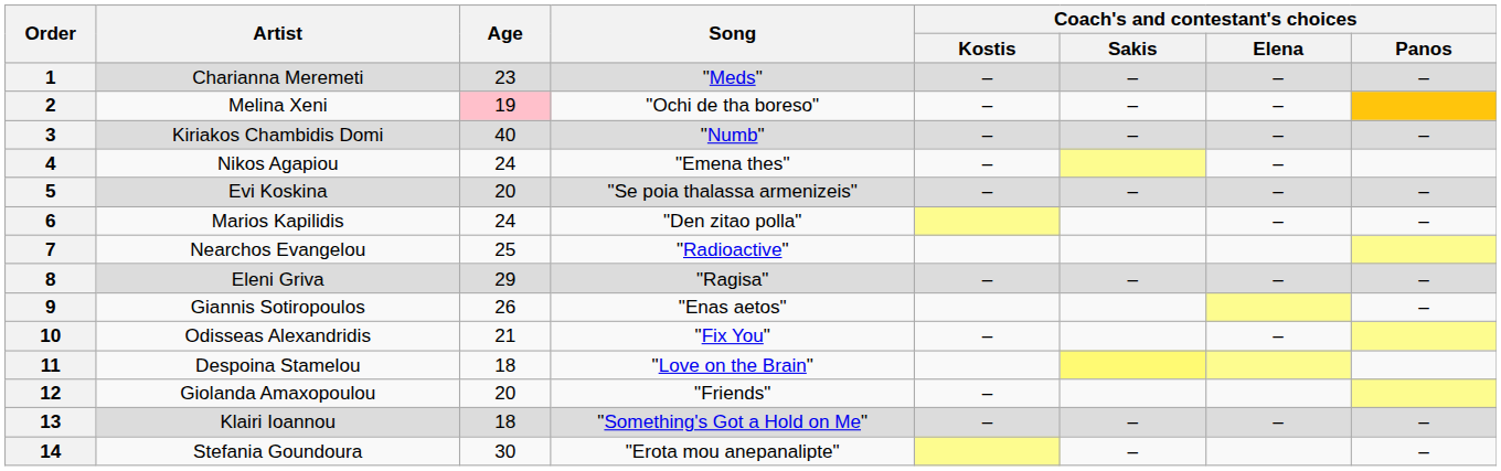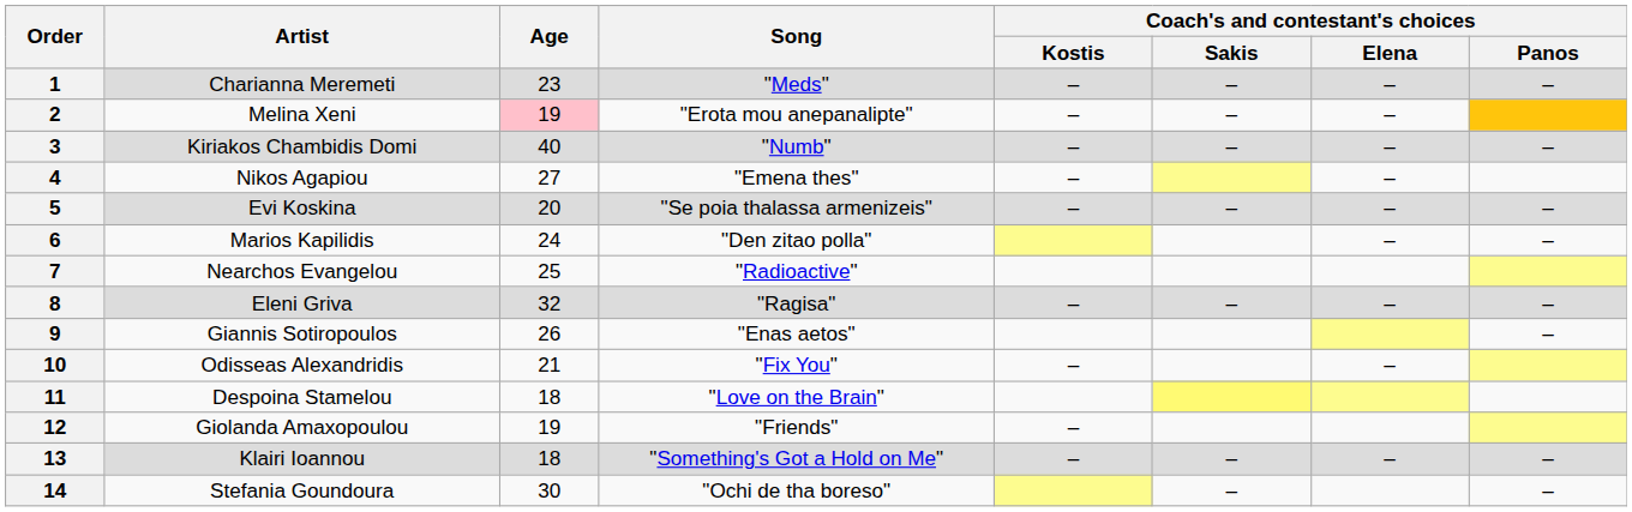 <table class="wikitable" style="text-align:center; line-height:17px; width:100%;">
 <tr>
 <th scope="col" rowspan="2" width="05%">Order</th>
 <th scope="col" rowspan="2" width="20%">Artist</th>
 <th scope="col" rowspan="2" width="05%">Age</th>
 <th scope="col" rowspan="2" width="20%">Song</th>
 <th scope="col" colspan="4" width="32%">Coach's and contestant's choices</th>
 </tr>
 <tr>
 <th width="08%">Kostis</th>
 <th width="08%">Sakis</th>
 <th width="08%">Elena</th>
 <th width="08%">Panos</th>
 </tr>
 <tr style="background: #DCDCDC;" |>
 <th>1</th>
 <td>Charianna Meremeti</td>
 <td>23</td>
 <td>"<a href='#'>Meds</a>"</td>
 <td>–</td>
 <td>–</td>
 <td>–</td>
 <td>–</td>
 </tr>
 <tr>
 <th>2</th>
 <td>Melina Xeni</td>
 <td style="background: pink;">19</td>
-<td>"Ochi de tha boreso"</td>
+<td>"Erota mou anepanalipte"</td>
 <td>–</td>
 <td>–</td>
 <td>–</td>
 <td style="background: #FFC50C;"></td>
 </tr>
 <tr style="background: #DCDCDC;" |>
 <th>3</th>
 <td>Kiriakos Chambidis Domi</td>
 <td>40</td>
 <td>"<a href='#'>Numb</a>"</td>
 <td>–</td>
 <td>–</td>
 <td>–</td>
 <td>–</td>
 </tr>
 <tr>
 <th>4</th>
 <td>Nikos Agapiou</td>
-<td>24</td>
+<td>27</td>
 <td>"Emena thes"</td>
 <td>–</td>
 <td style="background: #fdfc8f;"></td>
 <td>–</td>
 <td></td>
 </tr>
 <tr style="background: #DCDCDC;" |>
 <th>5</th>
 <td>Evi Koskina</td>
 <td>20</td>
 <td>"Se poia thalassa armenizeis"</td>
 <td>–</td>
 <td>–</td>
 <td>–</td>
 <td>–</td>
 </tr>
 <tr>
 <th>6</th>
 <td>Marios Kapilidis</td>
 <td>24</td>
 <td>"Den zitao polla"</td>
 <td style="background: #fdfc8f;"></td>
 <td></td>
 <td>–</td>
 <td>–</td>
 </tr>
 <tr>
 <th>7</th>
 <td>Nearchos Evangelou</td>
 <td>25</td>
 <td>"<a href='#'>Radioactive</a>"</td>
 <td></td>
 <td></td>
 <td></td>
 <td style="background: #fdfc8f;"></td>
 </tr>
 <tr style="background: #DCDCDC;" |>
 <th>8</th>
 <td>Eleni Griva</td>
-<td>29</td>
+<td>32</td>
 <td>"Ragisa"</td>
 <td>–</td>
 <td>–</td>
 <td>–</td>
 <td>–</td>
 </tr>
 <tr>
 <th>9</th>
 <td>Giannis Sotiropoulos</td>
 <td>26</td>
 <td>"Enas aetos"</td>
 <td></td>
 <td></td>
 <td style="background: #fdfc8f;"></td>
 <td>–</td>
 </tr>
 <tr>
 <th>10</th>
 <td>Odisseas Alexandridis</td>
 <td>21</td>
 <td>"<a href='#'>Fix You</a>"</td>
 <td>–</td>
 <td></td>
 <td>–</td>
 <td style="background: #fdfc8f;"></td>
 </tr>
 <tr>
 <th>11</th>
 <td>Despoina Stamelou</td>
 <td>18</td>
 <td>"<a href='#'>Love on the Brain</a>"</td>
 <td></td>
 <td bgcolor="#fffa73"><strong></strong></td>
 <td style="background: #fdfc8f;"></td>
 <td></td>
 </tr>
 <tr>
 <th>12</th>
 <td>Giolanda Amaxopoulou</td>
-<td>20</td>
+<td>19</td>
 <td>"Friends"</td>
 <td>–</td>
 <td></td>
 <td></td>
 <td style="background: #fdfc8f;"></td>
 </tr>
 <tr style="background: #DCDCDC;" |>
 <th>13</th>
 <td>Klairi Ioannou</td>
 <td>18</td>
 <td>"<a href='#'>Something's Got a Hold on Me</a>"</td>
 <td>–</td>
 <td>–</td>
 <td>–</td>
 <td>–</td>
 </tr>
 <tr>
 <th>14</th>
 <td>Stefania Goundoura</td>
 <td>30</td>
-<td>"Erota mou anepanalipte"</td>
+<td>"Ochi de tha boreso"</td>
 <td style="background: #fdfc8f;"></td>
 <td>–</td>
 <td></td>
 <td>–</td>
 </tr>
 </table>
